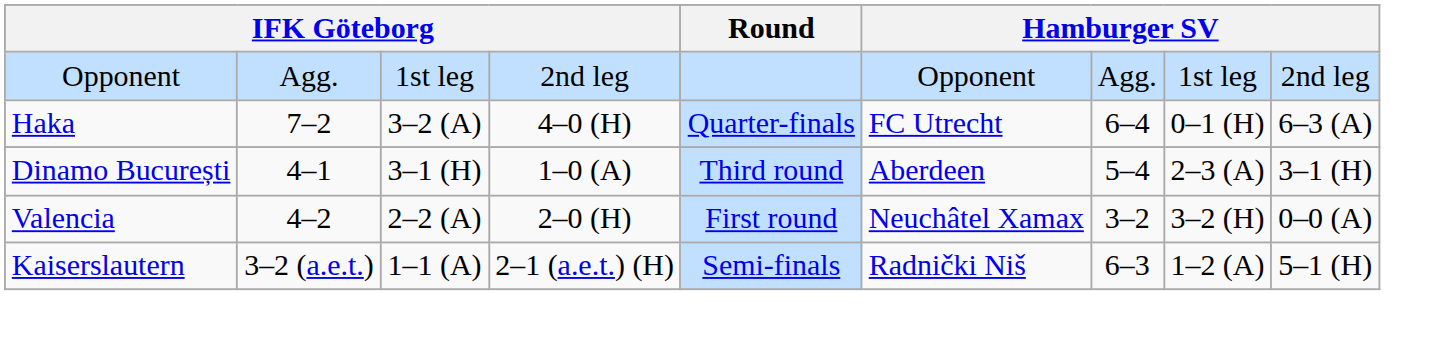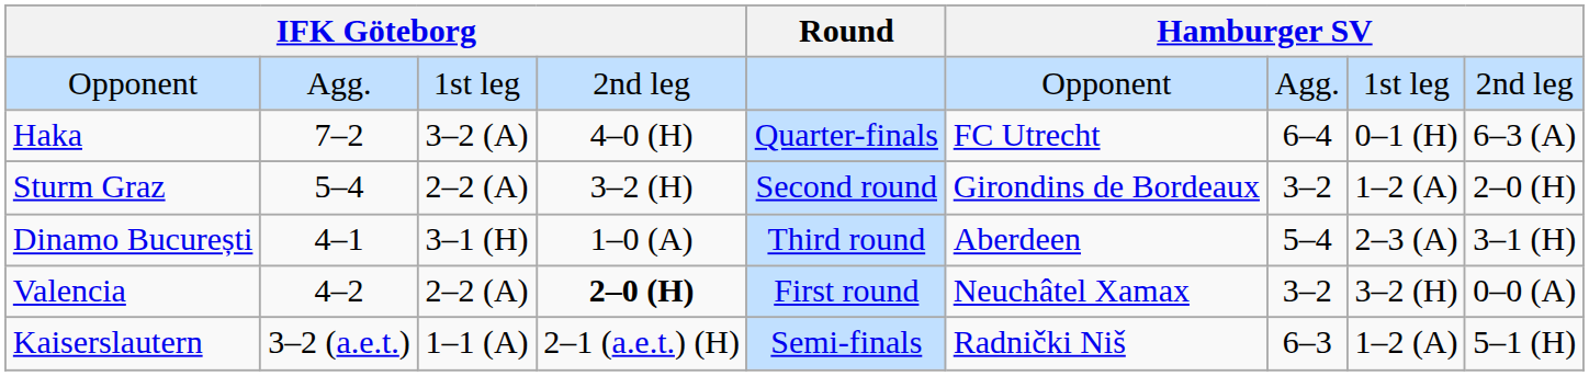 <table class="wikitable" style="text-align:center">
 <tr>
 <th colspan=4><a href='#'>IFK Göteborg</a></th>
 <th>Round</th>
 <th colspan=4><a href='#'>Hamburger SV</a></th>
 </tr>
 <tr style="background:#c1e0ff">
 <td>Opponent</td>
 <td>Agg.</td>
 <td>1st leg</td>
 <td>2nd leg</td>
 <td></td>
 <td>Opponent</td>
 <td>Agg.</td>
 <td>1st leg</td>
 <td>2nd leg</td>
 </tr>
 <tr>
 <td align=left> <a href='#'>Haka</a></td>
 <td>7–2</td>
 <td>3–2 (A)</td>
 <td>4–0 (H)</td>
 <td style="background:#c1e0ff;"><a href='#'>Quarter-finals</a></td>
 <td align=left> <a href='#'>FC Utrecht</a></td>
 <td>6–4</td>
 <td>0–1 (H)</td>
 <td>6–3 (A)</td>
 </tr>
 <tr>
+<td align=left> <a href='#'>Sturm Graz</a></td>
+<td>5–4</td>
+<td>2–2 (A)</td>
+<td>3–2 (H)</td>
+<td style="background:#c1e0ff;"><a href='#'>Second round</a></td>
+<td align=left> <a href='#'>Girondins de Bordeaux</a></td>
+<td>3–2</td>
+<td>1–2 (A)</td>
+<td>2–0 (H)</td>
+</tr>
+<tr>
 <td align=left> <a href='#'>Dinamo București</a></td>
 <td>4–1</td>
 <td>3–1 (H)</td>
 <td>1–0 (A)</td>
 <td style="background:#c1e0ff;"><a href='#'>Third round</a></td>
 <td align=left> <a href='#'>Aberdeen</a></td>
 <td>5–4</td>
 <td>2–3 (A)</td>
 <td>3–1 (H)</td>
 </tr>
 <tr>
 <td align=left> <a href='#'>Valencia</a></td>
 <td>4–2</td>
 <td>2–2 (A)</td>
-<td>2–0 (H)</td>
+<td><strong>2–0 (H)</strong></td>
 <td style="background:#c1e0ff;"><a href='#'>First round</a></td>
 <td align=left> <a href='#'>Neuchâtel Xamax</a></td>
 <td>3–2</td>
 <td>3–2 (H)</td>
 <td>0–0 (A)</td>
 </tr>
 <tr>
 <td align=left> <a href='#'>Kaiserslautern</a></td>
 <td>3–2 (<a href='#'>a.e.t.</a>)</td>
 <td>1–1 (A)</td>
 <td>2–1 (<a href='#'>a.e.t.</a>) (H)</td>
 <td style="background:#c1e0ff;"><a href='#'>Semi-finals</a></td>
 <td align=left> <a href='#'>Radnički Niš</a></td>
 <td>6–3</td>
 <td>1–2 (A)</td>
 <td>5–1 (H)</td>
 </tr>
 </table>
